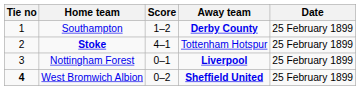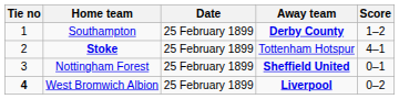 <table class="wikitable" style="text-align: center">
 <tr>
 <th>Tie no</th>
 <th>Home team</th>
+<th>Date</th>
+<th>Away team</th>
 <th>Score</th>
-<th>Away team</th>
-<th>Date</th>
 </tr>
 <tr>
 <td>1</td>
 <td><a href='#'>Southampton</a></td>
+<td>25 February 1899</td>
+<td><strong><a href='#'>Derby County</a></strong></td>
 <td>1–2</td>
-<td><strong><a href='#'>Derby County</a></strong></td>
-<td>25 February 1899</td>
 </tr>
 <tr>
 <td>2</td>
 <td><strong><a href='#'>Stoke</a></strong></td>
+<td>25 February 1899</td>
+<td><a href='#'>Tottenham Hotspur</a></td>
 <td>4–1</td>
-<td><a href='#'>Tottenham Hotspur</a></td>
-<td>25 February 1899</td>
 </tr>
 <tr>
 <td>3</td>
 <td><a href='#'>Nottingham Forest</a></td>
+<td>25 February 1899</td>
+<td><strong><a href='#'>Sheffield United</a></strong></td>
 <td>0–1</td>
-<td><strong><a href='#'>Liverpool</a></strong></td>
-<td>25 February 1899</td>
 </tr>
 <tr>
 <td><strong>4</strong></td>
 <td><a href='#'>West Bromwich Albion</a></td>
+<td>25 February 1899</td>
+<td><strong><a href='#'>Liverpool</a></strong></td>
 <td>0–2</td>
-<td><strong><a href='#'>Sheffield United</a></strong></td>
-<td>25 February 1899</td>
 </tr>
 </table>
